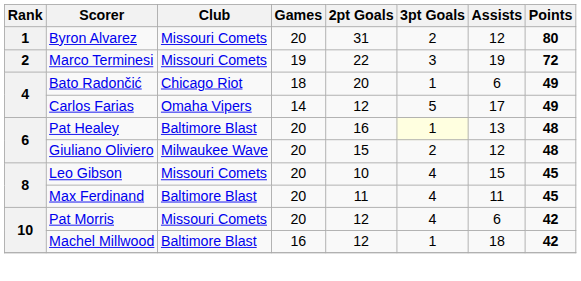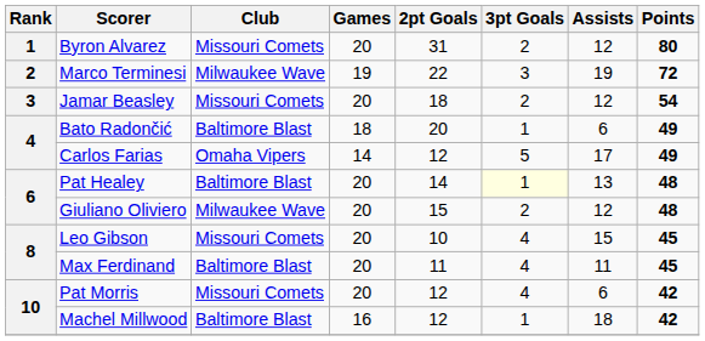 <table class="wikitable">
 <tr>
 <th>Rank</th>
 <th>Scorer</th>
 <th>Club</th>
 <th>Games</th>
 <th>2pt Goals</th>
 <th>3pt Goals</th>
 <th>Assists</th>
 <th>Points</th>
 </tr>
 <tr>
 <th>1</th>
 <td> <a href='#'>Byron Alvarez</a></td>
 <td><a href='#'>Missouri Comets</a></td>
 <td style="text-align:center;">20</td>
 <td style="text-align:center;">31</td>
 <td style="text-align:center;">2</td>
 <td style="text-align:center;">12</td>
 <td style="text-align:center;"><strong>80</strong></td>
 </tr>
 <tr>
 <th>2</th>
 <td> <a href='#'>Marco Terminesi</a></td>
-<td><a href='#'>Missouri Comets</a></td>
+<td><a href='#'>Milwaukee Wave</a></td>
 <td style="text-align:center;">19</td>
 <td style="text-align:center;">22</td>
 <td style="text-align:center;">3</td>
 <td style="text-align:center;">19</td>
 <td style="text-align:center;"><strong>72</strong></td>
 </tr>
 <tr>
+<th>3</th>
+<td> <a href='#'>Jamar Beasley</a></td>
+<td><a href='#'>Missouri Comets</a></td>
+<td style="text-align:center;">20</td>
+<td style="text-align:center;">18</td>
+<td style="text-align:center;">2</td>
+<td style="text-align:center;">12</td>
+<td style="text-align:center;"><strong>54</strong></td>
+</tr>
+<tr>
 <th rowspan="2">4</th>
 <td> <a href='#'>Bato Radončić</a></td>
-<td><a href='#'>Chicago Riot</a></td>
+<td><a href='#'>Baltimore Blast</a></td>
 <td style="text-align:center;">18</td>
 <td style="text-align:center;">20</td>
 <td style="text-align:center;">1</td>
 <td style="text-align:center;">6</td>
 <td style="text-align:center;"><strong>49</strong></td>
 </tr>
 <tr>
 <td> <a href='#'>Carlos Farias</a></td>
 <td><a href='#'>Omaha Vipers</a></td>
 <td style="text-align:center;">14</td>
 <td style="text-align:center;">12</td>
 <td style="text-align:center;">5</td>
 <td style="text-align:center;">17</td>
 <td style="text-align:center;"><strong>49</strong></td>
 </tr>
 <tr>
 <th rowspan="2">6</th>
 <td> <a href='#'>Pat Healey</a></td>
 <td><a href='#'>Baltimore Blast</a></td>
 <td style="text-align:center;">20</td>
-<td style="text-align:center;">16</td>
+<td style="text-align:center;">14</td>
 <td style="background: lightyellow; text-align:center;">1</td>
 <td style="text-align:center;">13</td>
 <td style="text-align:center;"><strong>48</strong></td>
 </tr>
 <tr>
 <td> <a href='#'>Giuliano Oliviero</a></td>
 <td><a href='#'>Milwaukee Wave</a></td>
 <td style="text-align:center;">20</td>
 <td style="text-align:center;">15</td>
 <td style="text-align:center;">2</td>
 <td style="text-align:center;">12</td>
 <td style="text-align:center;"><strong>48</strong></td>
 </tr>
 <tr>
 <th rowspan="2">8</th>
 <td> <a href='#'>Leo Gibson</a></td>
 <td><a href='#'>Missouri Comets</a></td>
 <td style="text-align:center;">20</td>
 <td style="text-align:center;">10</td>
 <td style="text-align:center;">4</td>
 <td style="text-align:center;">15</td>
 <td style="text-align:center;"><strong>45</strong></td>
 </tr>
 <tr>
 <td> <a href='#'>Max Ferdinand</a></td>
 <td><a href='#'>Baltimore Blast</a></td>
 <td style="text-align:center;">20</td>
 <td style="text-align:center;">11</td>
 <td style="text-align:center;">4</td>
 <td style="text-align:center;">11</td>
 <td style="text-align:center;"><strong>45</strong></td>
 </tr>
 <tr>
 <th rowspan="2">10</th>
 <td> <a href='#'>Pat Morris</a></td>
 <td><a href='#'>Missouri Comets</a></td>
 <td style="text-align:center;">20</td>
 <td style="text-align:center;">12</td>
 <td style="text-align:center;">4</td>
 <td style="text-align:center;">6</td>
 <td style="text-align:center;"><strong>42</strong></td>
 </tr>
 <tr>
 <td> <a href='#'>Machel Millwood</a></td>
 <td><a href='#'>Baltimore Blast</a></td>
 <td style="text-align:center;">16</td>
 <td style="text-align:center;">12</td>
 <td style="text-align:center;">1</td>
 <td style="text-align:center;">18</td>
 <td style="text-align:center;"><strong>42</strong></td>
 </tr>
 <tr>
 </tr>
 </table>
